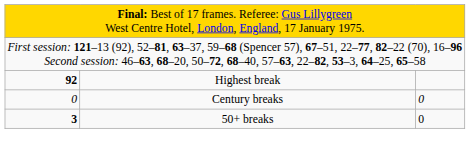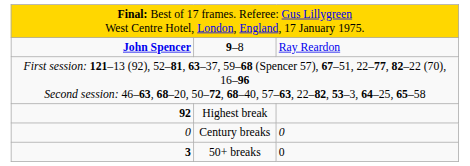 <table class="wikitable" style="font-size: 95%; margin: 1em auto 1em auto;">
 <tr>
 <td colspan="3" align="center" bgcolor="#ffd700"><strong>Final:</strong> Best of 17 frames. Referee: <a href='#'>Gus Lillygreen</a><br>West Centre Hotel, <a href='#'>London</a>, <a href='#'>England</a>, 17 January 1975.</td>
+</tr>
+<tr>
+<td width="230" align="right"><strong><a href='#'>John Spencer</a></strong><br></td>
+<td width="100" align="center"><strong>9</strong>–8</td>
+<td width="230"><a href='#'>Ray Reardon</a><br></td>
 </tr>
 <tr>
 <td colspan="3" align="center" style="font-size: 100%"><em>First session:</em> <strong>121</strong>–13 (92), 52–<strong>81</strong>, <strong>63</strong>–37, 59–<strong>68</strong> (Spencer 57), <strong>67</strong>–51, 22–<strong>77</strong>, <strong>82</strong>–22 (70), 16–<strong>96</strong><br><em>Second session:</em> 46–<strong>63</strong>, <strong>68</strong>–20, 50–<strong>72</strong>, <strong>68</strong>–40, 57–<strong>63</strong>, 22–<strong>82</strong>, <strong>53</strong>–3, <strong>64</strong>–25, <strong>65</strong>–58</td>
 </tr>
 <tr>
 <td align="right"><strong>92</strong></td>
 <td align="center">Highest break</td>
 <td></td>
 </tr>
 <tr>
 <td align="right"><em>0</em></td>
 <td align="center">Century breaks</td>
 <td><em>0</em></td>
 </tr>
 <tr>
 <td align="right"><strong>3</strong></td>
 <td align="center">50+ breaks</td>
 <td>0</td>
 </tr>
 </table>
